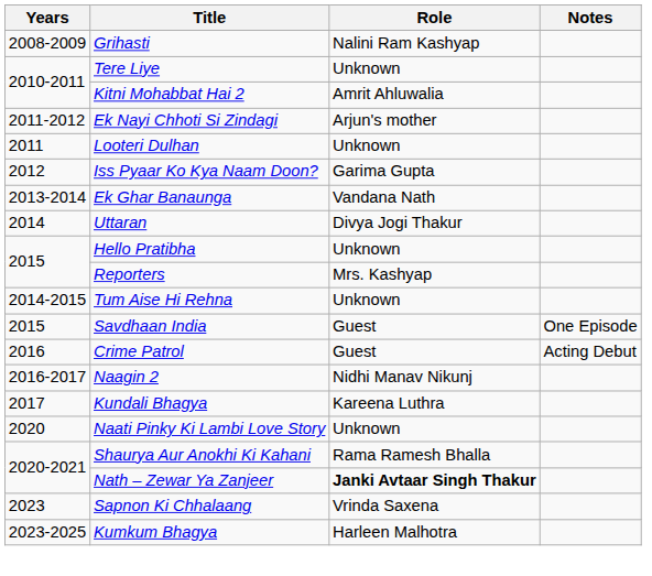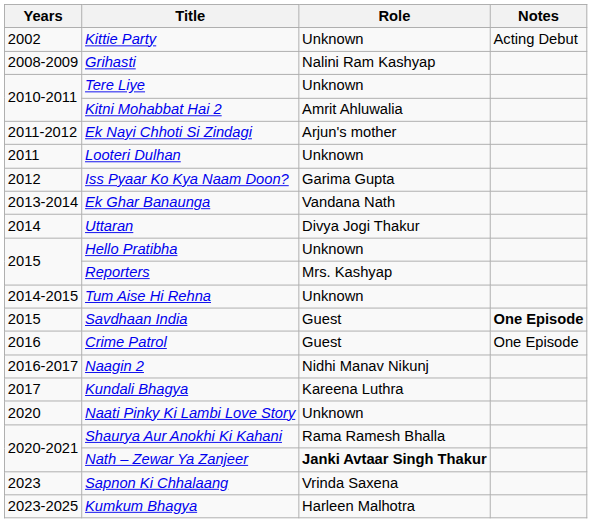 <table class="wikitable">
 <tr>
 <th scope="col">Years</th>
 <th scope="col">Title</th>
 <th scope="col">Role</th>
 <th scope="col">Notes</th>
+</tr>
+<tr>
+<td>2002</td>
+<td><em><a href='#'>Kittie Party</a></em></td>
+<td>Unknown</td>
+<td>Acting Debut</td>
 </tr>
 <tr>
 <td>2008-2009</td>
 <td><em><a href='#'>Grihasti</a></em></td>
 <td>Nalini Ram Kashyap</td>
 <td></td>
 </tr>
 <tr>
 <td rowspan="2">2010-2011</td>
 <td><em><a href='#'>Tere Liye</a></em></td>
 <td>Unknown</td>
 <td></td>
 </tr>
 <tr>
 <td><em><a href='#'>Kitni Mohabbat Hai 2</a></em></td>
 <td>Amrit Ahluwalia</td>
 <td></td>
 </tr>
 <tr>
 <td>2011-2012</td>
 <td><em><a href='#'>Ek Nayi Chhoti Si Zindagi</a></em></td>
 <td>Arjun's mother</td>
 <td></td>
 </tr>
 <tr>
 <td>2011</td>
 <td><em><a href='#'>Looteri Dulhan</a></em></td>
 <td>Unknown</td>
 <td></td>
 </tr>
 <tr>
 <td>2012</td>
 <td><em><a href='#'>Iss Pyaar Ko Kya Naam Doon?</a></em></td>
 <td>Garima Gupta</td>
 <td></td>
 </tr>
 <tr>
 <td>2013-2014</td>
 <td><em><a href='#'>Ek Ghar Banaunga</a></em></td>
 <td>Vandana Nath</td>
 <td></td>
 </tr>
 <tr>
 <td>2014</td>
 <td><em><a href='#'>Uttaran</a></em></td>
 <td>Divya Jogi Thakur</td>
 <td></td>
 </tr>
 <tr>
 <td rowspan="2">2015</td>
 <td><em><a href='#'>Hello Pratibha</a></em></td>
 <td>Unknown</td>
 <td></td>
 </tr>
 <tr>
 <td><em><a href='#'>Reporters</a></em></td>
 <td>Mrs. Kashyap</td>
 <td></td>
 </tr>
 <tr>
 <td>2014-2015</td>
 <td><em><a href='#'>Tum Aise Hi Rehna</a></em></td>
 <td>Unknown</td>
 <td></td>
 </tr>
 <tr>
 <td>2015</td>
 <td><em><a href='#'>Savdhaan India</a></em></td>
 <td>Guest</td>
-<td>One Episode</td>
+<td><strong>One Episode</strong></td>
 </tr>
 <tr>
 <td>2016</td>
 <td><em><a href='#'>Crime Patrol</a></em></td>
 <td>Guest</td>
-<td>Acting Debut</td>
+<td>One Episode</td>
 </tr>
 <tr (Rajesh S Wife Sejal's Miraculous Escape From Death - 19 August 2011 Episode, Principal Sexually Assaults a Teacher - 8 June 2012 Episode, What you See in The Mirror - 26 September 2014 Episode, Bharat Thakor's Mysterious Death - 12 November 2011 Episode, 12 and 13 March 2016 episode - named 'Manzil')>
 <td>2016-2017</td>
 <td><em><a href='#'>Naagin 2</a></em></td>
 <td>Nidhi Manav Nikunj</td>
 <td></td>
 </tr>
 <tr>
 <td>2017</td>
 <td><em> <a href='#'>Kundali Bhagya</a></em></td>
 <td>Kareena Luthra</td>
 <td></td>
 </tr>
 <tr>
 <td>2020</td>
 <td><em><a href='#'>Naati Pinky Ki Lambi Love Story</a></em></td>
 <td>Unknown</td>
 <td></td>
 </tr>
 <tr>
 <td rowspan="2">2020-2021</td>
 <td><em><a href='#'>Shaurya Aur Anokhi Ki Kahani</a></em></td>
 <td>Rama Ramesh Bhalla</td>
 <td></td>
 </tr>
 <tr>
 <td><em> <a href='#'>Nath – Zewar Ya Zanjeer</a></em></td>
 <td><strong>Janki Avtaar Singh Thakur</strong></td>
 <td></td>
 </tr>
 <tr>
 <td>2023</td>
 <td><em><a href='#'>Sapnon Ki Chhalaang</a></em></td>
 <td>Vrinda Saxena</td>
 <td></td>
 </tr>
 <tr>
 <td>2023-2025</td>
 <td><em> <a href='#'>Kumkum Bhagya</a></em></td>
 <td>Harleen Malhotra</td>
 <td></td>
 </tr>
 </table>
